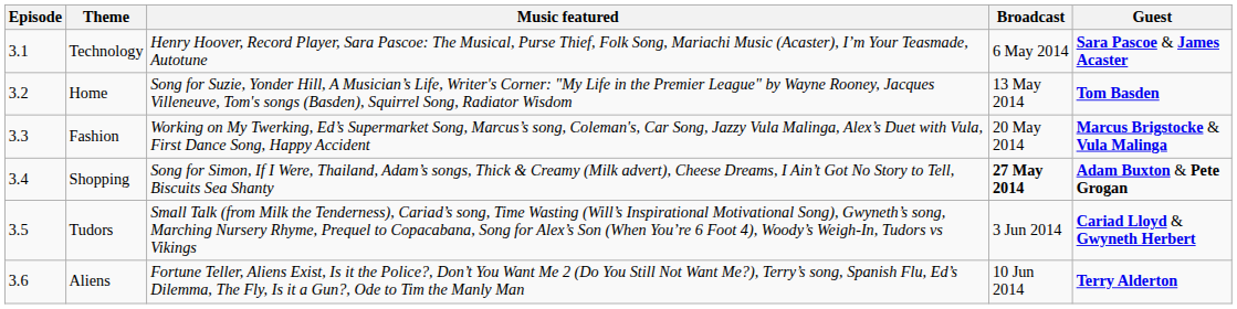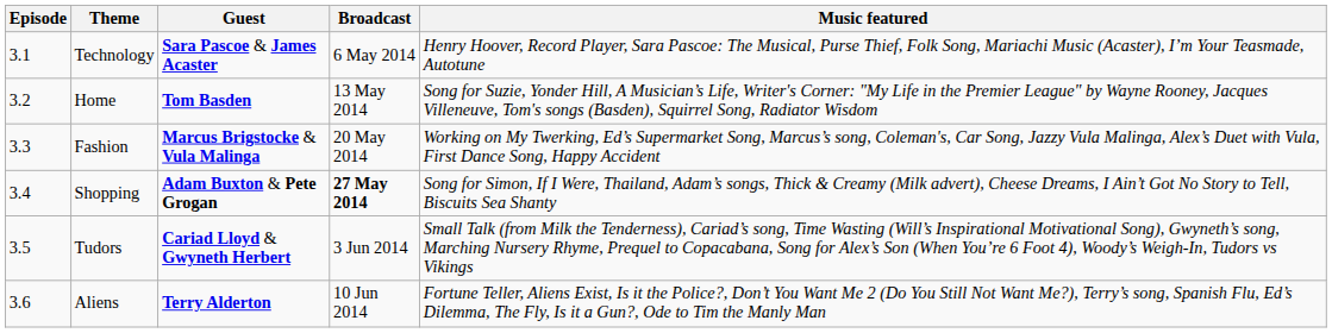 <table class="wikitable">
 <tr>
 <th>Episode</th>
 <th>Theme</th>
+<th>Guest</th>
+<th>Broadcast</th>
 <th>Music featured</th>
-<th>Broadcast</th>
-<th>Guest</th>
 </tr>
 <tr>
 <td>3.1</td>
 <td>Technology</td>
+<td><strong><a href='#'>Sara Pascoe</a></strong> & <strong><a href='#'>James Acaster</a></strong></td>
+<td>6 May 2014</td>
 <td><em>Henry Hoover, Record Player, Sara Pascoe: The Musical, Purse Thief, Folk Song, Mariachi Music (Acaster), I’m Your Teasmade, Autotune</em></td>
-<td>6 May 2014</td>
-<td><strong><a href='#'>Sara Pascoe</a></strong> & <strong><a href='#'>James Acaster</a></strong></td>
 </tr>
 <tr>
 <td>3.2</td>
 <td>Home</td>
+<td><strong><a href='#'>Tom Basden</a></strong></td>
+<td>13 May 2014</td>
 <td><em>Song for Suzie, Yonder Hill, A Musician’s Life, Writer's Corner: "My Life in the Premier League" by Wayne Rooney, Jacques Villeneuve, Tom's songs (Basden), Squirrel Song, Radiator Wisdom</em></td>
-<td>13 May 2014</td>
-<td><strong><a href='#'>Tom Basden</a></strong></td>
 </tr>
 <tr>
 <td>3.3</td>
 <td>Fashion</td>
+<td><strong><a href='#'>Marcus Brigstocke</a></strong> & <strong><a href='#'>Vula Malinga</a></strong></td>
+<td>20 May 2014</td>
 <td><em>Working on My Twerking, Ed’s Supermarket Song, Marcus’s song, Coleman's, Car Song, Jazzy Vula Malinga, Alex’s Duet with Vula, First Dance Song, Happy Accident</em></td>
-<td>20 May 2014</td>
-<td><strong><a href='#'>Marcus Brigstocke</a></strong> & <strong><a href='#'>Vula Malinga</a></strong></td>
 </tr>
 <tr>
 <td>3.4</td>
 <td>Shopping</td>
+<td><strong><a href='#'>Adam Buxton</a></strong> & <strong>Pete Grogan</strong></td>
+<td><strong>27 May 2014</strong></td>
 <td><em>Song for Simon, If I Were, Thailand, Adam’s songs, Thick & Creamy (Milk advert), Cheese Dreams, I Ain’t Got No Story to Tell, Biscuits Sea Shanty</em></td>
-<td><strong>27 May 2014</strong></td>
-<td><strong><a href='#'>Adam Buxton</a></strong> & <strong>Pete Grogan</strong></td>
 </tr>
 <tr>
 <td>3.5</td>
 <td>Tudors</td>
+<td><strong><a href='#'>Cariad Lloyd</a></strong> & <strong><a href='#'>Gwyneth Herbert</a></strong></td>
+<td>3 Jun 2014</td>
 <td><em>Small Talk (from Milk the Tenderness), Cariad’s song, Time Wasting (Will’s Inspirational Motivational Song), Gwyneth’s song, Marching Nursery Rhyme, Prequel to Copacabana, Song for Alex’s Son (When You’re 6 Foot 4), Woody’s Weigh-In, Tudors vs Vikings</em></td>
-<td>3 Jun 2014</td>
-<td><strong><a href='#'>Cariad Lloyd</a></strong> & <strong><a href='#'>Gwyneth Herbert</a></strong></td>
 </tr>
 <tr>
 <td>3.6</td>
 <td>Aliens</td>
+<td><strong><a href='#'>Terry Alderton</a></strong></td>
+<td>10 Jun 2014</td>
 <td><em>Fortune Teller, Aliens Exist, Is it the Police?, Don’t You Want Me 2 (Do You Still Not Want Me?), Terry’s song, Spanish Flu, Ed’s Dilemma, The Fly, Is it a Gun?, Ode to Tim the Manly Man</em></td>
-<td>10 Jun 2014</td>
-<td><strong><a href='#'>Terry Alderton</a></strong></td>
 </tr>
 </table>
